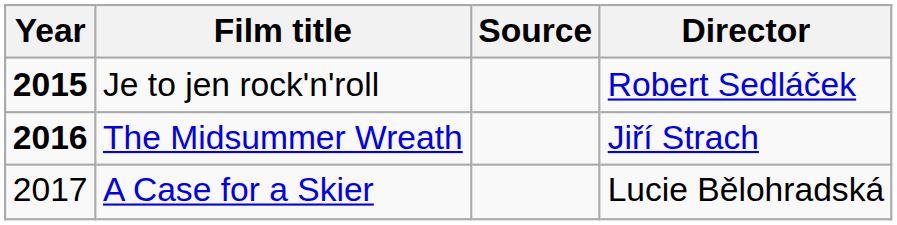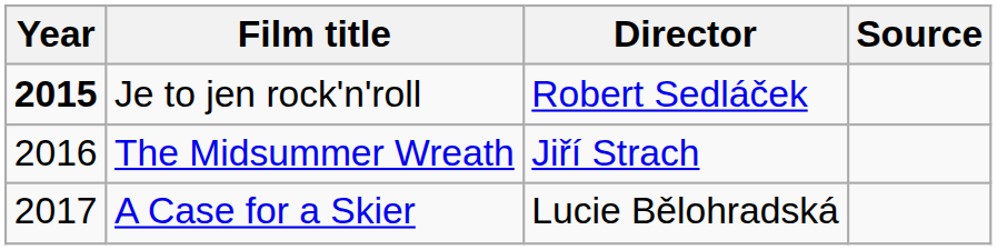 <table class="wikitable sortable">
 <tr>
 <th>Year</th>
 <th>Film title</th>
+<th>Director</th>
 <th>Source</th>
-<th>Director</th>
 </tr>
 <tr>
 <td><strong>2015</strong></td>
 <td>Je to jen rock'n'roll</td>
+<td><a href='#'>Robert Sedláček</a></td>
 <td></td>
-<td><a href='#'>Robert Sedláček</a></td>
 </tr>
 <tr>
-<td><strong>2016</strong></td>
+<td>2016</td>
 <td><a href='#'>The Midsummer Wreath</a></td>
+<td><a href='#'>Jiří Strach</a></td>
 <td></td>
-<td><a href='#'>Jiří Strach</a></td>
 </tr>
 <tr>
 <td>2017</td>
 <td><a href='#'>A Case for a Skier</a></td>
+<td>Lucie Bělohradská</td>
 <td></td>
-<td>Lucie Bělohradská</td>
 </tr>
 </table>
